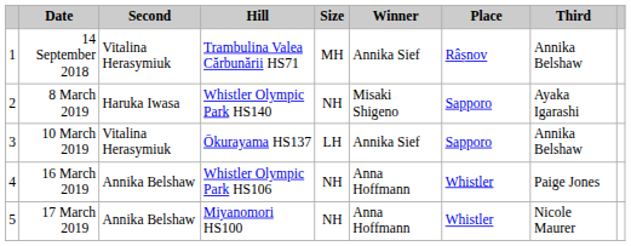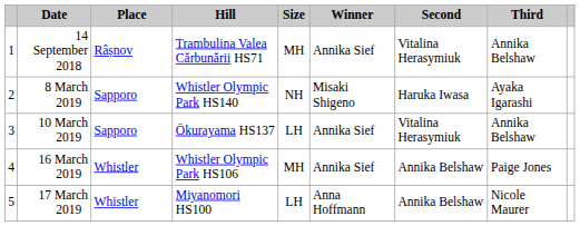 <table class="wikitable plainrowheaders" style="background:#fff; font-size:86%; line-height:16px;  border:gray solid 1px; border-collapse:collapse;">
 <tr style="background:#ccc; text-align:center;">
 <th scope="col" style="background:#ccc; width=30 px;"></th>
 <th scope="col" style="background:#ccc; width:120px;">Date</th>
-<th scope="col" style="background:#ccc; width:185px;">Second</th>
+<th scope="col" style="background:#ccc; width:200px;">Place</th>
 <th scope="col" style="background:#ccc; width:240px;">Hill</th>
 <th scope="col" style="background:#ccc; width:40px;">Size</th>
 <th scope="col" style="background:#ccc; width:185px;">Winner</th>
-<th scope="col" style="background:#ccc; width:200px;">Place</th>
+<th scope="col" style="background:#ccc; width:185px;">Second</th>
 <th scope="col" style="background:#ccc; width:185px;">Third</th>
 <th scope="col" style="background:#ccc; width:10px;"></th>
 </tr>
 <tr>
 <td align=center>1</td>
 <td align=right>14 September 2018  </td>
-<td> Vitalina Herasymiuk</td>
+<td> <a href='#'>Râșnov</a></td>
 <td><a href='#'>Trambulina Valea Cărbunării</a> HS71</td>
 <td align=center>MH</td>
 <td> Annika Sief</td>
-<td> <a href='#'>Râșnov</a></td>
+<td> Vitalina Herasymiuk</td>
 <td> Annika Belshaw</td>
 <td></td>
 </tr>
 <tr>
 <td align=center>2</td>
 <td align=right>8 March 2019  </td>
-<td> Haruka Iwasa</td>
+<td> <a href='#'>Sapporo</a></td>
 <td><a href='#'>Whistler Olympic Park</a> HS140</td>
 <td align=center>NH</td>
 <td> Misaki Shigeno</td>
-<td> <a href='#'>Sapporo</a></td>
+<td> Haruka Iwasa</td>
 <td> Ayaka Igarashi</td>
 <td></td>
 </tr>
 <tr>
 <td align=center>3</td>
 <td align=right>10 March 2019  </td>
-<td> Vitalina Herasymiuk</td>
+<td> <a href='#'>Sapporo</a></td>
 <td><a href='#'>Ōkurayama</a> HS137</td>
 <td align=center>LH</td>
 <td> Annika Sief</td>
-<td> <a href='#'>Sapporo</a></td>
+<td> Vitalina Herasymiuk</td>
 <td> Annika Belshaw</td>
 <td></td>
 </tr>
 <tr>
 <td align=center>4</td>
 <td align=right>16 March 2019  </td>
+<td> <a href='#'>Whistler</a></td>
+<td><a href='#'>Whistler Olympic Park</a> HS106</td>
+<td align=center>MH</td>
+<td> Annika Sief</td>
 <td> Annika Belshaw</td>
-<td><a href='#'>Whistler Olympic Park</a> HS106</td>
-<td align=center>NH</td>
-<td> Anna Hoffmann</td>
-<td> <a href='#'>Whistler</a></td>
 <td> Paige Jones</td>
 <td></td>
 </tr>
 <tr>
 <td align=center>5</td>
 <td align=right>17 March 2019  </td>
+<td> <a href='#'>Whistler</a></td>
+<td><a href='#'>Miyanomori</a> HS100</td>
+<td align=center>LH</td>
+<td> Anna Hoffmann</td>
 <td> Annika Belshaw</td>
-<td><a href='#'>Miyanomori</a> HS100</td>
-<td align=center>NH</td>
-<td> Anna Hoffmann</td>
-<td> <a href='#'>Whistler</a></td>
 <td> Nicole Maurer</td>
 <td></td>
 </tr>
 </table>
